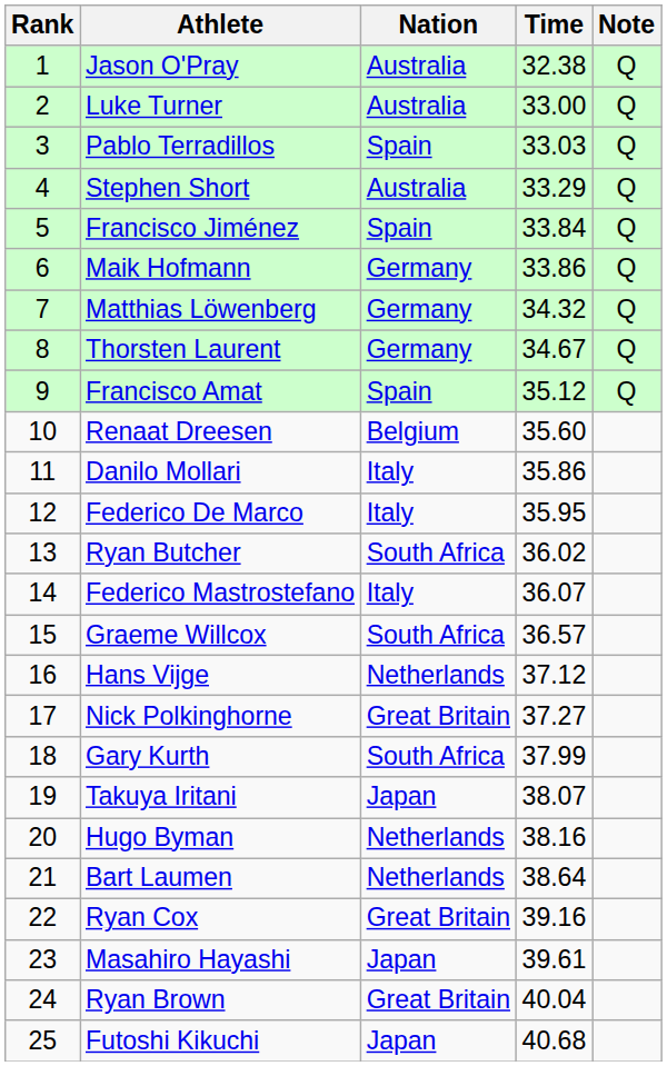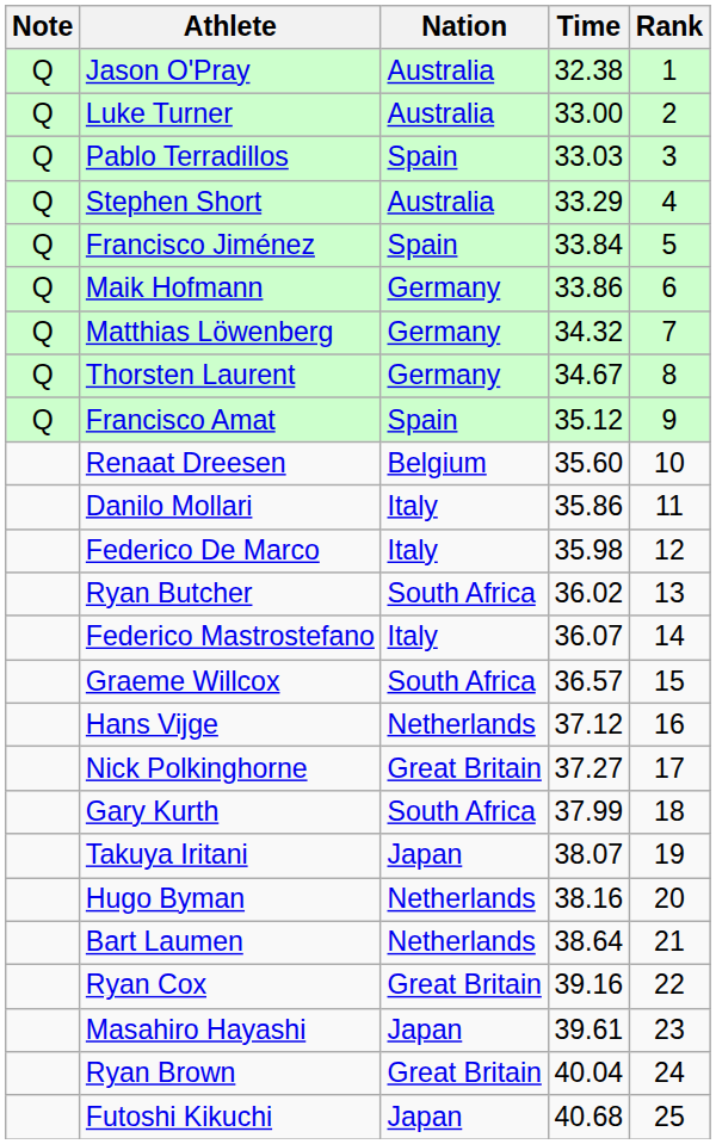 <table class="wikitable sortable" style="text-align:center">
 <tr>
-<th>Rank</th>
+<th>Note</th>
 <th>Athlete</th>
 <th>Nation</th>
 <th>Time</th>
-<th>Note</th>
+<th>Rank</th>
 </tr>
 <tr bgcolor=ccffcc>
-<td>1</td>
+<td>Q</td>
 <td align=left><a href='#'>Jason O'Pray</a></td>
 <td align=left> <a href='#'>Australia</a></td>
 <td>32.38</td>
-<td>Q</td>
+<td>1</td>
 </tr>
 <tr bgcolor=ccffcc>
-<td>2</td>
+<td>Q</td>
 <td align=left><a href='#'>Luke Turner</a></td>
 <td align=left> <a href='#'>Australia</a></td>
 <td>33.00</td>
-<td>Q</td>
+<td>2</td>
 </tr>
 <tr bgcolor=ccffcc>
-<td>3</td>
+<td>Q</td>
 <td align=left><a href='#'>Pablo Terradillos</a></td>
 <td align=left> <a href='#'>Spain</a></td>
 <td>33.03</td>
-<td>Q</td>
+<td>3</td>
 </tr>
 <tr bgcolor=ccffcc>
-<td>4</td>
+<td>Q</td>
 <td align=left><a href='#'>Stephen Short</a></td>
 <td align=left> <a href='#'>Australia</a></td>
 <td>33.29</td>
-<td>Q</td>
+<td>4</td>
 </tr>
 <tr bgcolor=ccffcc>
-<td>5</td>
+<td>Q</td>
 <td align=left><a href='#'>Francisco Jiménez</a></td>
 <td align=left> <a href='#'>Spain</a></td>
 <td>33.84</td>
-<td>Q</td>
+<td>5</td>
 </tr>
 <tr bgcolor=ccffcc>
-<td>6</td>
+<td>Q</td>
 <td align=left><a href='#'>Maik Hofmann</a></td>
 <td align=left> <a href='#'>Germany</a></td>
 <td>33.86</td>
-<td>Q</td>
+<td>6</td>
 </tr>
 <tr bgcolor=ccffcc>
-<td>7</td>
+<td>Q</td>
 <td align=left><a href='#'>Matthias Löwenberg</a></td>
 <td align=left> <a href='#'>Germany</a></td>
 <td>34.32</td>
-<td>Q</td>
+<td>7</td>
 </tr>
 <tr bgcolor=ccffcc>
-<td>8</td>
+<td>Q</td>
 <td align=left><a href='#'>Thorsten Laurent</a></td>
 <td align=left> <a href='#'>Germany</a></td>
 <td>34.67</td>
-<td>Q</td>
+<td>8</td>
 </tr>
 <tr bgcolor=ccffcc>
-<td>9</td>
+<td>Q</td>
 <td align=left><a href='#'>Francisco Amat</a></td>
 <td align=left> <a href='#'>Spain</a></td>
 <td>35.12</td>
-<td>Q</td>
+<td>9</td>
 </tr>
 <tr>
-<td>10</td>
+<td></td>
 <td align=left><a href='#'>Renaat Dreesen</a></td>
 <td align=left> <a href='#'>Belgium</a></td>
 <td>35.60</td>
-<td></td>
+<td>10</td>
 </tr>
 <tr>
-<td>11</td>
+<td></td>
 <td align=left><a href='#'>Danilo Mollari</a></td>
 <td align=left> <a href='#'>Italy</a></td>
 <td>35.86</td>
-<td></td>
+<td>11</td>
 </tr>
 <tr>
-<td>12</td>
+<td></td>
 <td align=left><a href='#'>Federico De Marco</a></td>
 <td align=left> <a href='#'>Italy</a></td>
-<td>35.95</td>
-<td></td>
+<td>35.98</td>
+<td>12</td>
 </tr>
 <tr>
-<td>13</td>
+<td></td>
 <td align=left><a href='#'>Ryan Butcher</a></td>
 <td align=left> <a href='#'>South Africa</a></td>
 <td>36.02</td>
-<td></td>
+<td>13</td>
 </tr>
 <tr>
-<td>14</td>
+<td></td>
 <td align=left><a href='#'>Federico Mastrostefano</a></td>
 <td align=left> <a href='#'>Italy</a></td>
 <td>36.07</td>
-<td></td>
+<td>14</td>
 </tr>
 <tr>
-<td>15</td>
+<td></td>
 <td align=left><a href='#'>Graeme Willcox</a></td>
 <td align=left> <a href='#'>South Africa</a></td>
 <td>36.57</td>
-<td></td>
+<td>15</td>
 </tr>
 <tr>
-<td>16</td>
+<td></td>
 <td align=left><a href='#'>Hans Vijge</a></td>
 <td align=left> <a href='#'>Netherlands</a></td>
 <td>37.12</td>
-<td></td>
+<td>16</td>
 </tr>
 <tr>
-<td>17</td>
+<td></td>
 <td align=left><a href='#'>Nick Polkinghorne</a></td>
 <td align=left> <a href='#'>Great Britain</a></td>
 <td>37.27</td>
-<td></td>
+<td>17</td>
 </tr>
 <tr>
-<td>18</td>
+<td></td>
 <td align=left><a href='#'>Gary Kurth</a></td>
 <td align=left> <a href='#'>South Africa</a></td>
 <td>37.99</td>
-<td></td>
+<td>18</td>
 </tr>
 <tr>
-<td>19</td>
+<td></td>
 <td align=left><a href='#'>Takuya Iritani</a></td>
 <td align=left> <a href='#'>Japan</a></td>
 <td>38.07</td>
-<td></td>
+<td>19</td>
 </tr>
 <tr>
-<td>20</td>
+<td></td>
 <td align=left><a href='#'>Hugo Byman</a></td>
 <td align=left> <a href='#'>Netherlands</a></td>
 <td>38.16</td>
-<td></td>
+<td>20</td>
 </tr>
 <tr>
-<td>21</td>
+<td></td>
 <td align=left><a href='#'>Bart Laumen</a></td>
 <td align=left> <a href='#'>Netherlands</a></td>
 <td>38.64</td>
-<td></td>
+<td>21</td>
 </tr>
 <tr>
-<td>22</td>
+<td></td>
 <td align=left><a href='#'>Ryan Cox</a></td>
 <td align=left> <a href='#'>Great Britain</a></td>
 <td>39.16</td>
-<td></td>
+<td>22</td>
 </tr>
 <tr>
-<td>23</td>
+<td></td>
 <td align=left><a href='#'>Masahiro Hayashi</a></td>
 <td align=left> <a href='#'>Japan</a></td>
 <td>39.61</td>
-<td></td>
+<td>23</td>
 </tr>
 <tr>
-<td>24</td>
+<td></td>
 <td align=left><a href='#'>Ryan Brown</a></td>
 <td align=left> <a href='#'>Great Britain</a></td>
 <td>40.04</td>
-<td></td>
+<td>24</td>
 </tr>
 <tr>
-<td>25</td>
+<td></td>
 <td align=left><a href='#'>Futoshi Kikuchi</a></td>
 <td align=left> <a href='#'>Japan</a></td>
 <td>40.68</td>
-<td></td>
+<td>25</td>
 </tr>
 </table>
